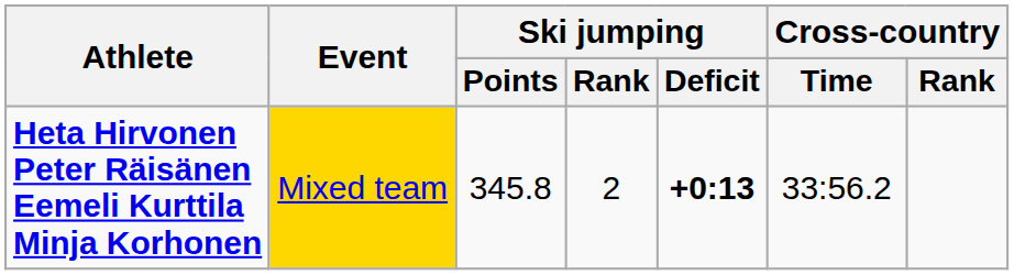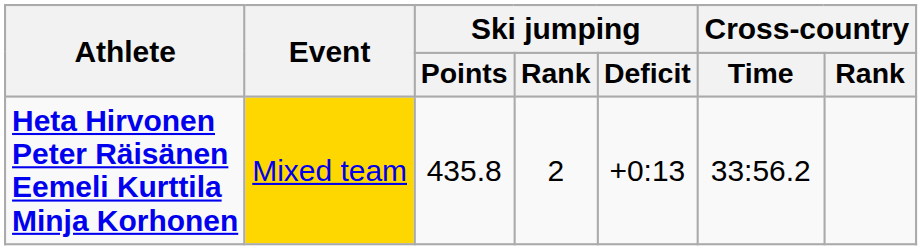 <table class="wikitable" style="font-size:90%">
 <tr>
 <th rowspan="2">Athlete</th>
 <th rowspan="2">Event</th>
 <th colspan="3">Ski jumping</th>
 <th colspan="2">Cross-country</th>
 </tr>
 <tr style="font-size:95%">
 <th>Points</th>
 <th>Rank</th>
 <th>Deficit</th>
 <th>Time</th>
 <th>Rank</th>
 </tr>
 <tr align=center>
 <td align=left><strong><a href='#'>Heta Hirvonen</a><br><a href='#'>Peter Räisänen</a><br><a href='#'>Eemeli Kurttila</a><br><a href='#'>Minja Korhonen</a></strong></td>
 <td align=left style="background: gold;"><a href='#'>Mixed team</a></td>
-<td>345.8</td>
+<td>435.8</td>
 <td>2</td>
-<td><strong>+0:13</strong></td>
+<td>+0:13</td>
 <td>33:56.2</td>
 <td></td>
 </tr>
 </table>
